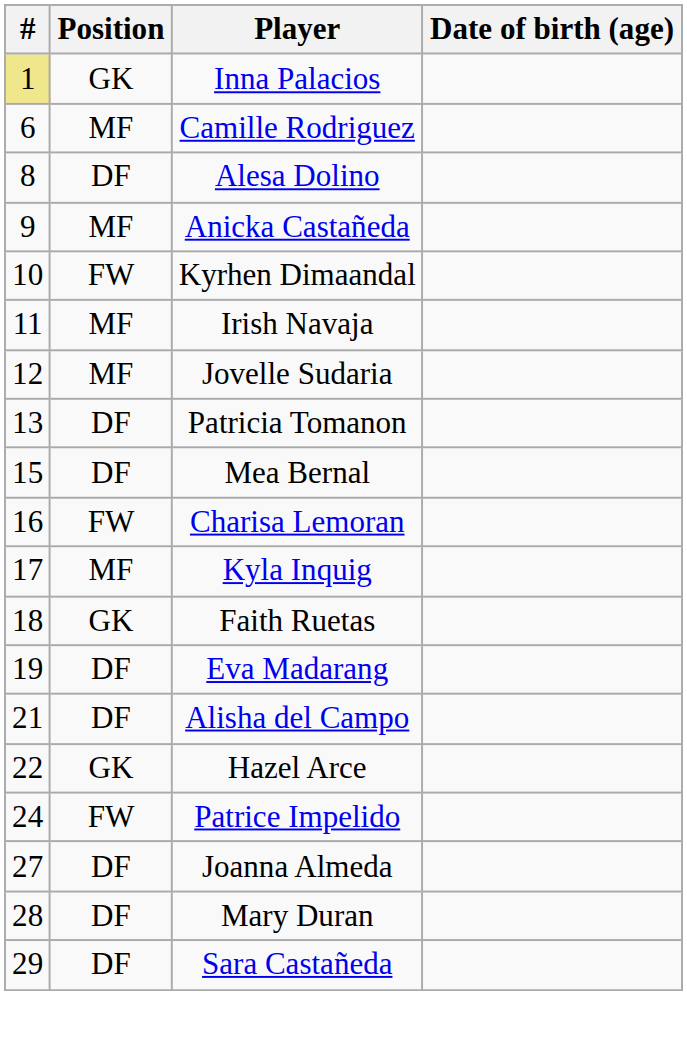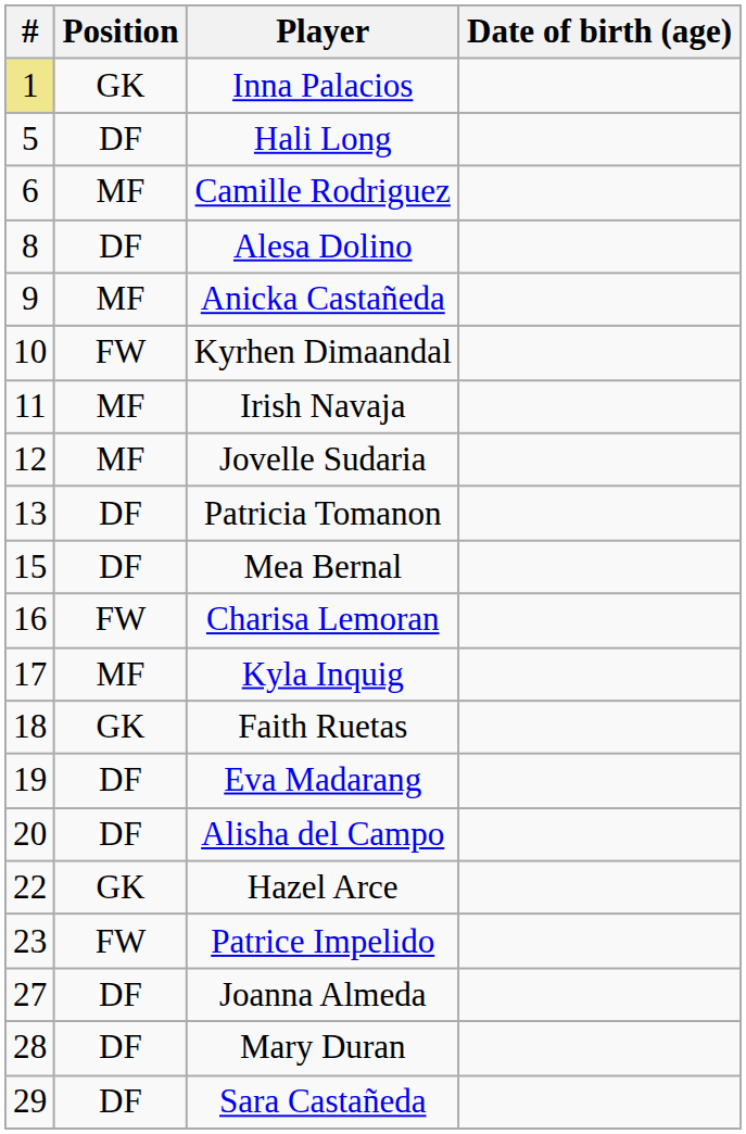 <table class="wikitable sortable" style="text-align: center;">
 <tr>
 <th>#</th>
 <th>Position</th>
 <th>Player</th>
 <th>Date of birth (age)</th>
 </tr>
 <tr>
 <td style="background: khaki;">1</td>
 <td>GK</td>
 <td><a href='#'>Inna Palacios</a></td>
+<td></td>
+</tr>
+<tr>
+<td>5</td>
+<td>DF</td>
+<td><a href='#'>Hali Long</a></td>
 <td></td>
 </tr>
 <tr>
 <td>6</td>
 <td>MF</td>
 <td><a href='#'>Camille Rodriguez</a></td>
 <td></td>
 </tr>
 <tr>
 <td>8</td>
 <td>DF</td>
 <td><a href='#'>Alesa Dolino</a></td>
 <td></td>
 </tr>
 <tr>
 <td>9</td>
 <td>MF</td>
 <td><a href='#'>Anicka Castañeda</a></td>
 <td></td>
 </tr>
 <tr>
 <td>10</td>
 <td>FW</td>
 <td>Kyrhen Dimaandal</td>
 <td></td>
 </tr>
 <tr>
 <td>11</td>
 <td>MF</td>
 <td>Irish Navaja</td>
 <td></td>
 </tr>
 <tr>
 <td>12</td>
 <td>MF</td>
 <td>Jovelle Sudaria</td>
 <td></td>
 </tr>
 <tr>
 <td>13</td>
 <td>DF</td>
 <td>Patricia Tomanon</td>
 <td></td>
 </tr>
 <tr>
 <td>15</td>
 <td>DF</td>
 <td>Mea Bernal</td>
 <td></td>
 </tr>
 <tr>
 <td>16</td>
 <td>FW</td>
 <td><a href='#'>Charisa Lemoran</a></td>
 <td></td>
 </tr>
 <tr>
 <td>17</td>
 <td>MF</td>
 <td><a href='#'>Kyla Inquig</a></td>
 <td></td>
 </tr>
 <tr>
 <td>18</td>
 <td>GK</td>
 <td>Faith Ruetas</td>
 <td></td>
 </tr>
 <tr>
 <td>19</td>
 <td>DF</td>
 <td><a href='#'>Eva Madarang</a></td>
 <td></td>
 </tr>
 <tr>
-<td>21</td>
+<td>20</td>
 <td>DF</td>
 <td><a href='#'>Alisha del Campo</a></td>
 <td></td>
 </tr>
 <tr>
 <td>22</td>
 <td>GK</td>
 <td>Hazel Arce</td>
 <td></td>
 </tr>
 <tr>
-<td>24</td>
+<td>23</td>
 <td>FW</td>
 <td><a href='#'>Patrice Impelido</a></td>
 <td></td>
 </tr>
 <tr>
 <td>27</td>
 <td>DF</td>
 <td>Joanna Almeda</td>
 <td></td>
 </tr>
 <tr>
 <td>28</td>
 <td>DF</td>
 <td>Mary Duran</td>
 <td></td>
 </tr>
 <tr>
 <td>29</td>
 <td>DF</td>
 <td><a href='#'>Sara Castañeda</a></td>
 <td></td>
 </tr>
 <tr>
 </tr>
 </table>
